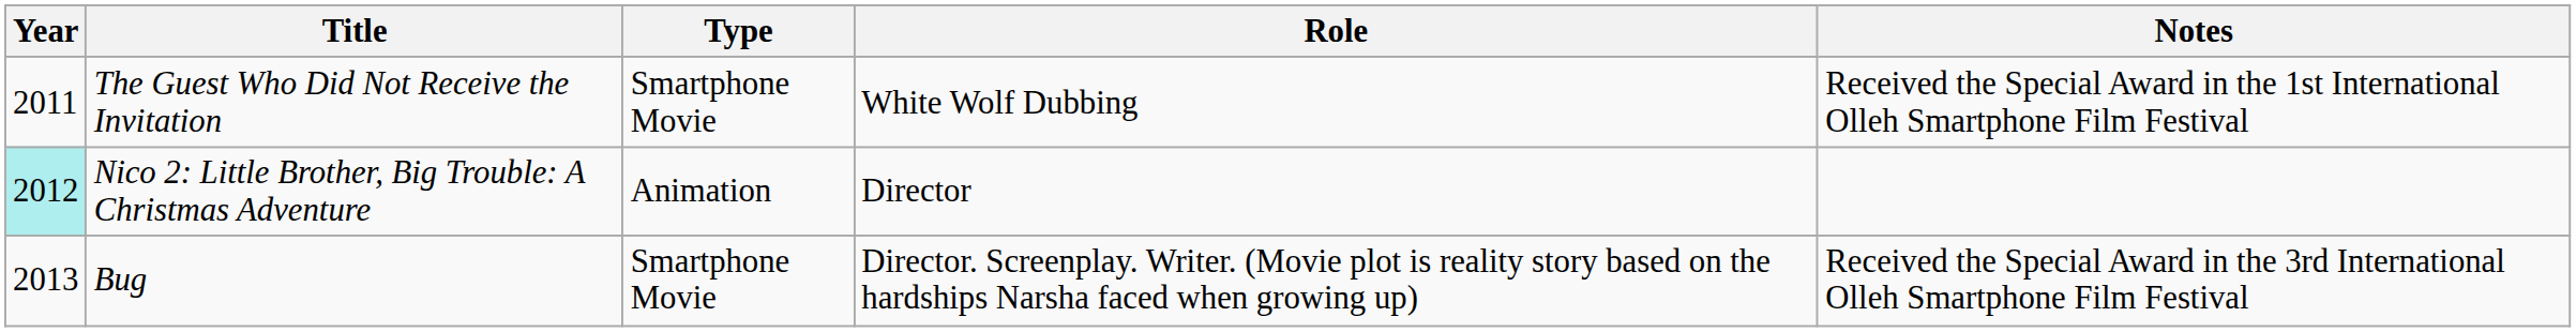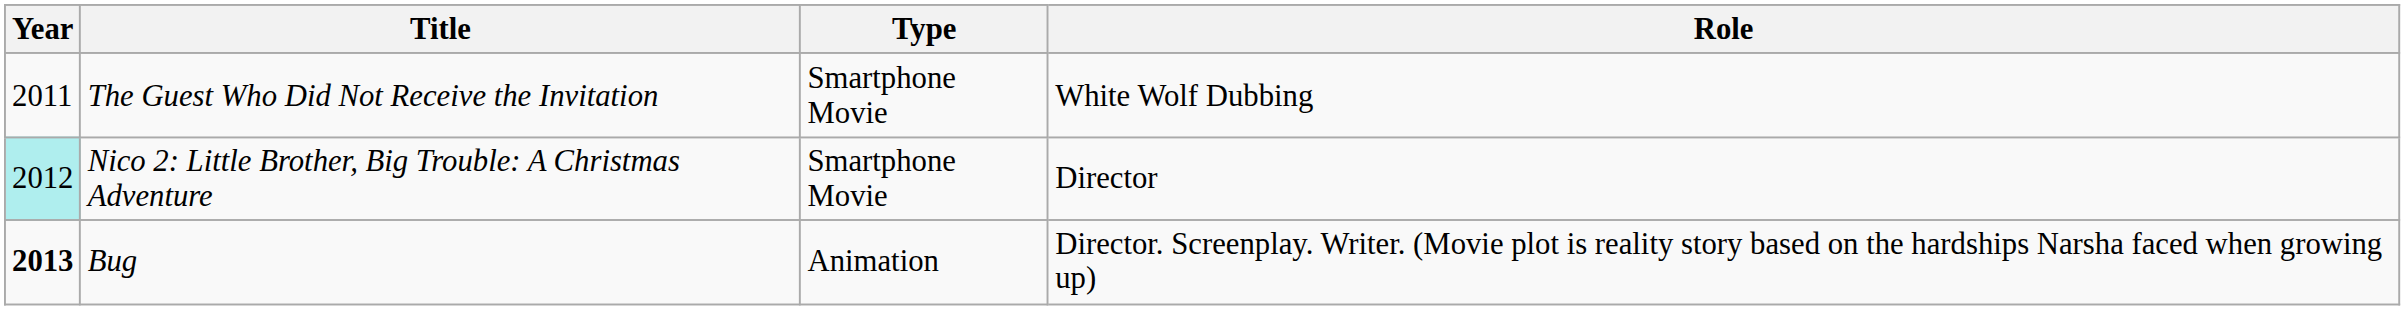 <table class="wikitable">
 <tr>
 <th scope="col">Year</th>
 <th scope="col">Title</th>
 <th>Type</th>
 <th scope="col">Role</th>
-<th scope="col">Notes</th>
 </tr>
 <tr>
 <td>2011</td>
 <td><em>The Guest Who Did Not Receive the Invitation</em></td>
 <td>Smartphone Movie</td>
 <td>White Wolf Dubbing</td>
-<td>Received the Special Award in the 1st International Olleh Smartphone Film Festival</td>
 </tr>
 <tr>
 <td style="background: paleturquoise;">2012</td>
 <td><em>Nico 2: Little Brother, Big Trouble: A Christmas Adventure</em></td>
-<td>Animation</td>
+<td>Smartphone Movie</td>
 <td>Director</td>
-<td></td>
 </tr>
 <tr>
-<td>2013</td>
+<td><strong>2013</strong></td>
 <td><em>Bug</em></td>
-<td>Smartphone Movie</td>
+<td>Animation</td>
 <td>Director. Screenplay. Writer. (Movie plot is reality story based on the hardships Narsha faced when growing up)</td>
-<td>Received the Special Award in the 3rd International Olleh Smartphone Film Festival</td>
 </tr>
 </table>
